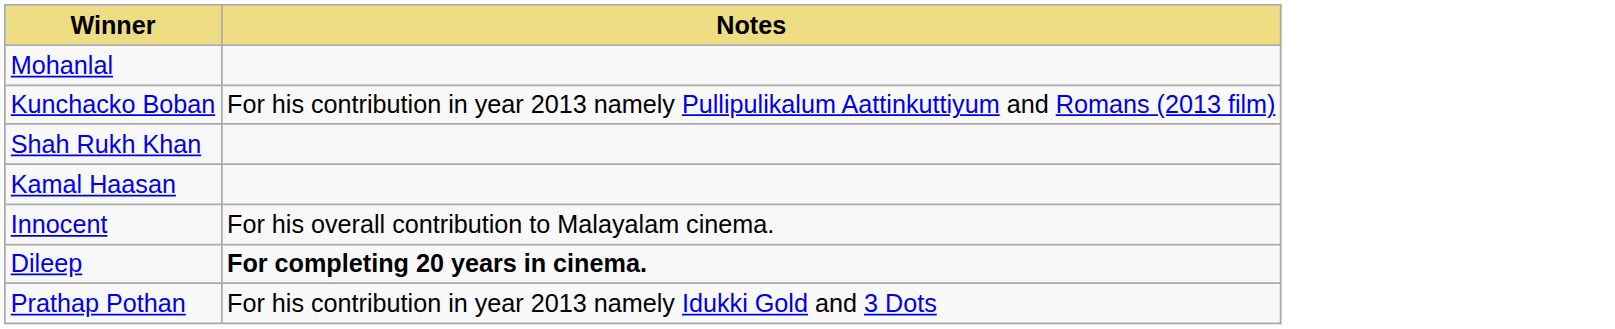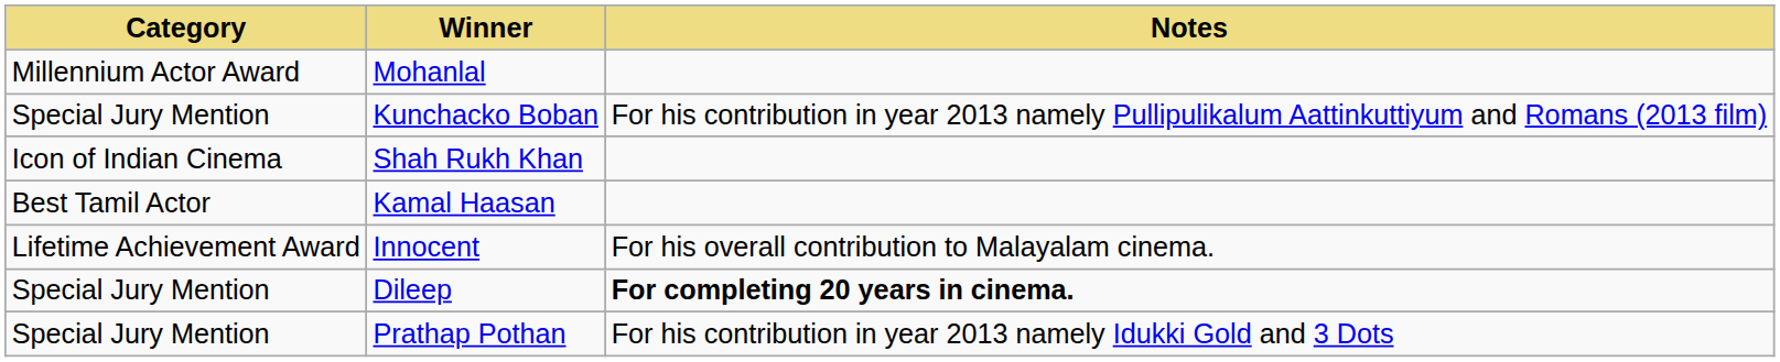 <table class="wikitable" style="font-size:90%;">
 <tr>
+<th style="background:#EEDD82;">Category</th>
 <th style="background:#EEDD82;">Winner</th>
 <th style="background:#EEDD82;">Notes</th>
 </tr>
 <tr>
+<td>Millennium Actor Award</td>
 <td><a href='#'>Mohanlal</a></td>
 <td></td>
 </tr>
 <tr>
+<td>Special Jury Mention</td>
 <td><a href='#'>Kunchacko Boban</a></td>
 <td>For his contribution in year 2013 namely <a href='#'>Pullipulikalum Aattinkuttiyum</a> and <a href='#'>Romans (2013 film)</a></td>
 </tr>
 <tr>
+<td>Icon of Indian Cinema</td>
 <td><a href='#'>Shah Rukh Khan</a></td>
 <td></td>
 </tr>
 <tr>
+<td>Best Tamil Actor</td>
 <td><a href='#'>Kamal Haasan</a></td>
 <td></td>
 </tr>
 <tr>
+<td>Lifetime Achievement Award</td>
 <td><a href='#'>Innocent</a></td>
 <td>For his overall contribution to Malayalam cinema.</td>
 </tr>
 <tr>
+<td>Special Jury Mention</td>
 <td><a href='#'>Dileep</a></td>
 <td><strong>For completing 20 years in cinema.</strong></td>
 </tr>
 <tr>
+<td>Special Jury Mention</td>
 <td><a href='#'>Prathap Pothan</a></td>
 <td>For his contribution in year 2013 namely <a href='#'>Idukki Gold</a> and <a href='#'>3 Dots</a></td>
 </tr>
 </table>
